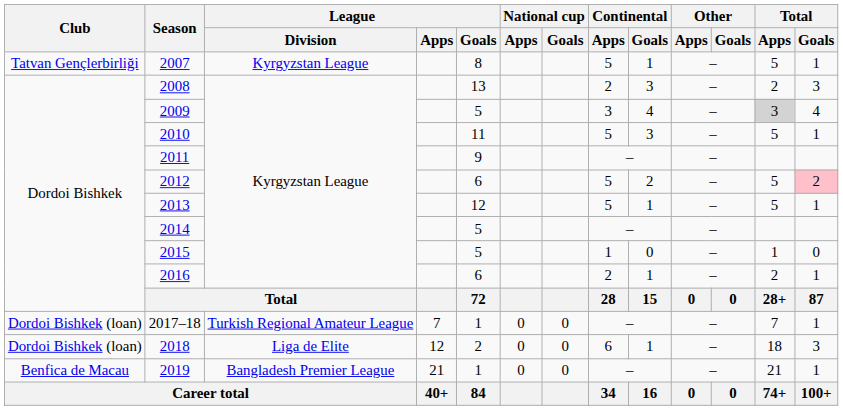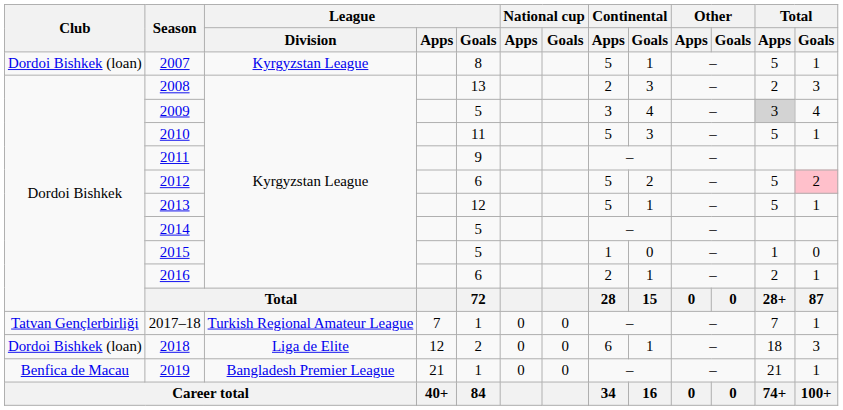 <table class="wikitable" style="text-align: center;">
 <tr>
 <th rowspan="2">Club</th>
 <th rowspan="2">Season</th>
 <th colspan="3">League</th>
 <th colspan="2">National cup</th>
 <th colspan="2">Continental</th>
 <th colspan="2">Other</th>
 <th colspan="2">Total</th>
 </tr>
 <tr>
 <th>Division</th>
 <th>Apps</th>
 <th>Goals</th>
 <th>Apps</th>
 <th>Goals</th>
 <th>Apps</th>
 <th>Goals</th>
 <th>Apps</th>
 <th>Goals</th>
 <th>Apps</th>
 <th>Goals</th>
 </tr>
 <tr>
-<td><a href='#'>Tatvan Gençlerbirliği</a></td>
+<td><a href='#'>Dordoi Bishkek</a> (loan)</td>
 <td><a href='#'>2007</a></td>
 <td><a href='#'>Kyrgyzstan League</a></td>
 <td></td>
 <td>8</td>
 <td></td>
 <td></td>
 <td>5</td>
 <td>1</td>
 <td colspan="2">–</td>
 <td>5</td>
 <td>1</td>
 </tr>
 <tr>
 <td rowspan="10">Dordoi Bishkek</td>
 <td><a href='#'>2008</a></td>
 <td rowspan="9">Kyrgyzstan League</td>
 <td></td>
 <td>13</td>
 <td></td>
 <td></td>
 <td>2</td>
 <td>3</td>
 <td colspan="2">–</td>
 <td>2</td>
 <td>3</td>
 </tr>
 <tr>
 <td><a href='#'>2009</a></td>
 <td></td>
 <td>5</td>
 <td></td>
 <td></td>
 <td>3</td>
 <td>4</td>
 <td colspan="2">–</td>
 <td style="background: lightgrey;">3</td>
 <td>4</td>
 </tr>
 <tr>
 <td><a href='#'>2010</a></td>
 <td></td>
 <td>11</td>
 <td></td>
 <td></td>
 <td>5</td>
 <td>3</td>
 <td colspan="2">–</td>
 <td>5</td>
 <td>1</td>
 </tr>
 <tr>
 <td><a href='#'>2011</a></td>
 <td></td>
 <td>9</td>
 <td></td>
 <td></td>
 <td colspan="2">–</td>
 <td colspan="2">–</td>
 <td></td>
 <td></td>
 </tr>
 <tr>
 <td><a href='#'>2012</a></td>
 <td></td>
 <td>6</td>
 <td></td>
 <td></td>
 <td>5</td>
 <td>2</td>
 <td colspan="2">–</td>
 <td>5</td>
 <td style="background: pink;">2</td>
 </tr>
 <tr>
 <td><a href='#'>2013</a></td>
 <td></td>
 <td>12</td>
 <td></td>
 <td></td>
 <td>5</td>
 <td>1</td>
 <td colspan="2">–</td>
 <td>5</td>
 <td>1</td>
 </tr>
 <tr>
 <td><a href='#'>2014</a></td>
 <td></td>
 <td>5</td>
 <td></td>
 <td></td>
 <td colspan="2">–</td>
 <td colspan="2">–</td>
 <td></td>
 <td></td>
 </tr>
 <tr>
 <td><a href='#'>2015</a></td>
 <td></td>
 <td>5</td>
 <td></td>
 <td></td>
 <td>1</td>
 <td>0</td>
 <td colspan="2">–</td>
 <td>1</td>
 <td>0</td>
 </tr>
 <tr>
 <td><a href='#'>2016</a></td>
 <td></td>
 <td>6</td>
 <td></td>
 <td></td>
 <td>2</td>
 <td>1</td>
 <td colspan="2">–</td>
 <td>2</td>
 <td>1</td>
 </tr>
 <tr>
 <th colspan="2">Total</th>
 <th></th>
 <th>72</th>
 <th></th>
 <th></th>
 <th>28</th>
 <th>15</th>
 <th>0</th>
 <th>0</th>
 <th>28+</th>
 <th>87</th>
 </tr>
 <tr>
-<td><a href='#'>Dordoi Bishkek</a> (loan)</td>
+<td><a href='#'>Tatvan Gençlerbirliği</a></td>
 <td>2017–18</td>
 <td><a href='#'>Turkish Regional Amateur League</a></td>
 <td>7</td>
 <td>1</td>
 <td>0</td>
 <td>0</td>
 <td colspan="2">–</td>
 <td colspan="2">–</td>
 <td>7</td>
 <td>1</td>
 </tr>
 <tr>
 <td><a href='#'>Dordoi Bishkek</a> (loan)</td>
 <td><a href='#'>2018</a></td>
 <td><a href='#'>Liga de Elite</a></td>
 <td>12</td>
 <td>2</td>
 <td>0</td>
 <td>0</td>
 <td>6</td>
 <td>1</td>
 <td colspan="2">–</td>
 <td>18</td>
 <td>3</td>
 </tr>
 <tr>
 <td><a href='#'>Benfica de Macau</a></td>
 <td><a href='#'>2019</a></td>
 <td><a href='#'>Bangladesh Premier League</a></td>
 <td>21</td>
 <td>1</td>
 <td>0</td>
 <td>0</td>
 <td colspan="2">–</td>
 <td colspan="2">–</td>
 <td>21</td>
 <td>1</td>
 </tr>
 <tr>
 <th colspan="3">Career total</th>
 <th>40+</th>
 <th>84</th>
 <th></th>
 <th></th>
 <th>34</th>
 <th>16</th>
 <th>0</th>
 <th>0</th>
 <th>74+</th>
 <th>100+</th>
 </tr>
 </table>
